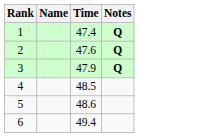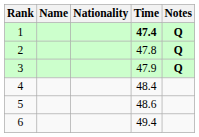 <table class="wikitable sortable" style="text-align:center">
 <tr>
 <th>Rank</th>
 <th>Name</th>
+<th>Nationality</th>
 <th>Time</th>
 <th>Notes</th>
 </tr>
 <tr bgcolor=ccffcc>
 <td>1</td>
 <td align=left></td>
-<td>47.4</td>
+<td align=left></td>
+<td><strong>47.4</strong></td>
 <td><strong>Q</strong></td>
 </tr>
 <tr bgcolor=ccffcc>
 <td>2</td>
 <td align=left></td>
-<td>47.6</td>
+<td align=left></td>
+<td>47.8</td>
 <td><strong>Q</strong></td>
 </tr>
 <tr bgcolor=ccffcc>
 <td>3</td>
+<td align=left></td>
 <td align=left></td>
 <td>47.9</td>
 <td><strong>Q</strong></td>
 </tr>
 <tr>
 <td>4</td>
 <td align=left></td>
-<td>48.5</td>
+<td align=left></td>
+<td>48.4</td>
 <td></td>
 </tr>
 <tr>
 <td>5</td>
+<td align=left></td>
 <td align=left></td>
 <td>48.6</td>
 <td></td>
 </tr>
 <tr>
 <td>6</td>
 <td align=left></td>
+<td align=left></td>
 <td>49.4</td>
 <td></td>
 </tr>
 </table>
